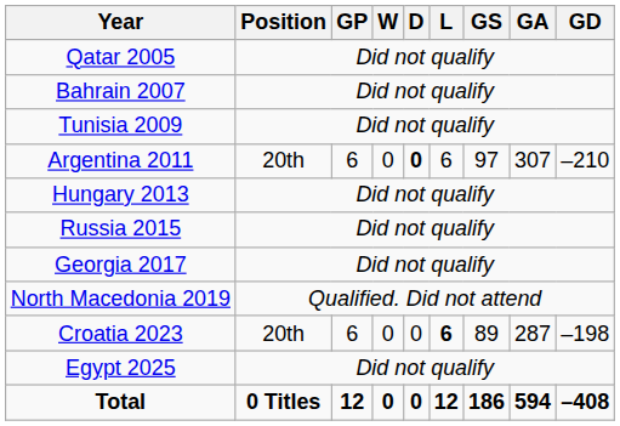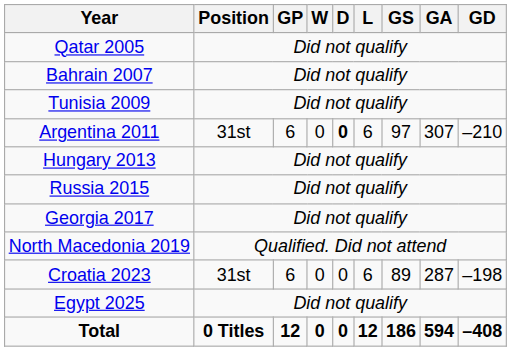 <table class="wikitable" style="text-align: center;">
 <tr>
 <th>Year</th>
 <th>Position</th>
 <th>GP</th>
 <th>W</th>
 <th>D</th>
 <th>L</th>
 <th>GS</th>
 <th>GA</th>
 <th>GD</th>
 </tr>
 <tr>
 <td><a href='#'>Qatar 2005</a></td>
 <td colspan="8"><em>Did not qualify</em></td>
 </tr>
 <tr>
 <td><a href='#'>Bahrain 2007</a></td>
 <td colspan="8"><em>Did not qualify</em></td>
 </tr>
 <tr>
 <td><a href='#'>Tunisia 2009</a></td>
 <td colspan="8"><em>Did not qualify</em></td>
 </tr>
 <tr>
 <td><a href='#'>Argentina 2011</a></td>
-<td>20th</td>
+<td>31st</td>
 <td>6</td>
 <td>0</td>
 <td><strong>0</strong></td>
 <td>6</td>
 <td>97</td>
 <td>307</td>
 <td>–210</td>
 </tr>
 <tr>
 <td><a href='#'>Hungary 2013</a></td>
 <td colspan="8"><em>Did not qualify</em></td>
 </tr>
 <tr>
 <td><a href='#'>Russia 2015</a></td>
 <td colspan="8"><em>Did not qualify</em></td>
 </tr>
 <tr>
 <td><a href='#'>Georgia 2017</a></td>
 <td colspan="8"><em>Did not qualify</em></td>
 </tr>
 <tr>
 <td><a href='#'>North Macedonia 2019</a></td>
 <td colspan="8"><em>Qualified. Did not attend</em></td>
 </tr>
 <tr>
 <td><a href='#'>Croatia 2023</a></td>
-<td>20th</td>
+<td>31st</td>
 <td>6</td>
 <td>0</td>
 <td>0</td>
-<td><strong>6</strong></td>
+<td>6</td>
 <td>89</td>
 <td>287</td>
 <td>–198</td>
 </tr>
 <tr>
 <td><a href='#'>Egypt 2025</a></td>
 <td colspan="8"><em>Did not qualify</em></td>
 </tr>
 <tr>
 <td><strong>Total</strong></td>
 <td><strong>0 Titles</strong></td>
 <td><strong>12</strong></td>
 <td><strong>0</strong></td>
 <td><strong>0</strong></td>
 <td><strong>12</strong></td>
 <td><strong>186</strong></td>
 <td><strong>594</strong></td>
 <td><strong>–408</strong></td>
 </tr>
 </table>
